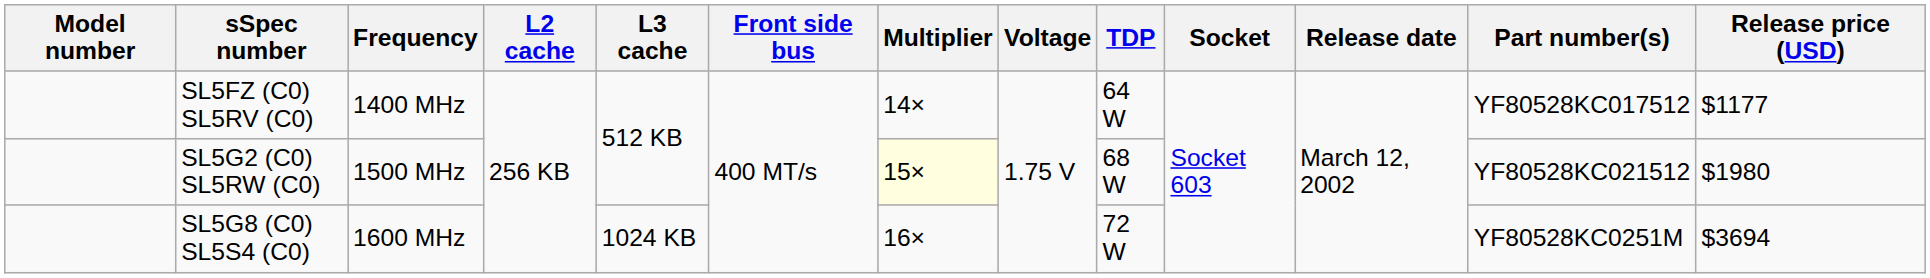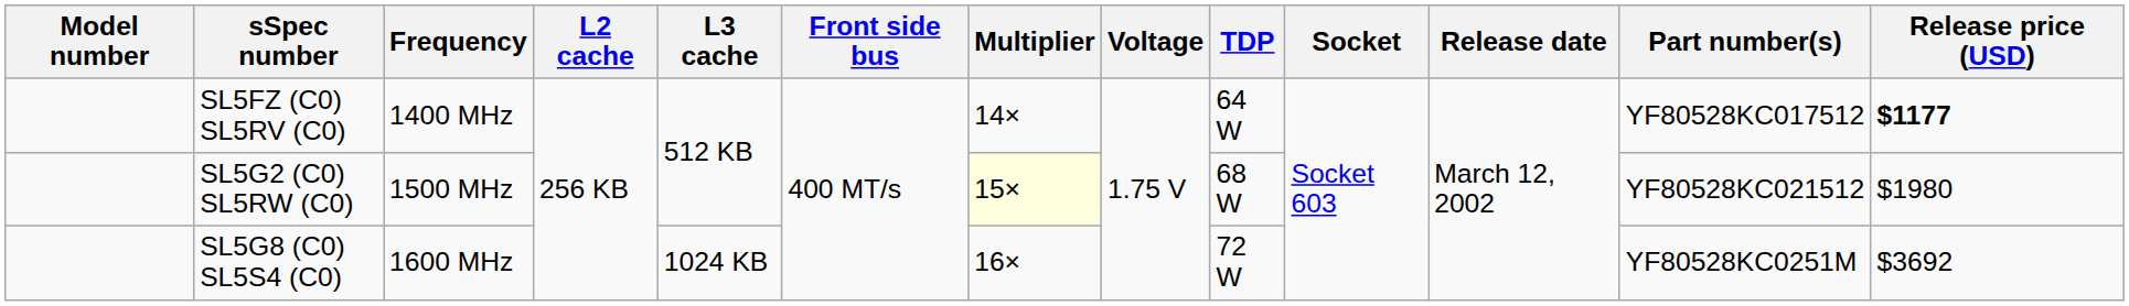 <table class="wikitable sortable">
 <tr>
 <th>Model number</th>
 <th>sSpec number</th>
 <th>Frequency</th>
 <th><a href='#'>L2 cache</a></th>
 <th>L3 cache</th>
 <th><a href='#'>Front side bus</a></th>
 <th>Multiplier</th>
 <th>Voltage</th>
 <th><a href='#'>TDP</a></th>
 <th>Socket</th>
 <th>Release date</th>
 <th>Part number(s)</th>
 <th>Release price (<a href='#'>USD</a>)</th>
 </tr>
 <tr>
 <td></td>
 <td>SL5FZ (C0)<br>SL5RV (C0)</td>
 <td>1400 MHz</td>
 <td rowspan="3">256 KB</td>
 <td rowspan="2">512 KB</td>
 <td rowspan="3">400 MT/s</td>
 <td>14×</td>
 <td rowspan="3">1.75 V</td>
 <td>64 W</td>
 <td rowspan="3"><a href='#'>Socket 603</a></td>
 <td rowspan="3">March 12, 2002</td>
 <td>YF80528KC017512</td>
-<td>$1177</td>
+<td><strong>$1177</strong></td>
 </tr>
 <tr>
 <td></td>
 <td>SL5G2 (C0)<br>SL5RW (C0)</td>
 <td>1500 MHz</td>
 <td style="background: lightyellow;">15×</td>
 <td>68 W</td>
 <td>YF80528KC021512</td>
 <td>$1980</td>
 </tr>
 <tr>
 <td></td>
 <td>SL5G8 (C0)<br>SL5S4 (C0)</td>
 <td>1600 MHz</td>
 <td>1024 KB</td>
 <td>16×</td>
 <td>72 W</td>
 <td>YF80528KC0251M</td>
-<td>$3694</td>
+<td>$3692</td>
 </tr>
 </table>
